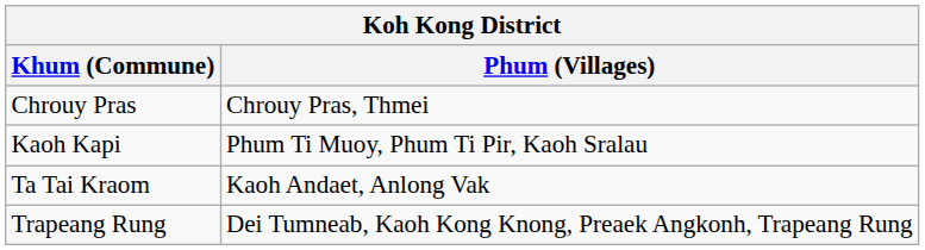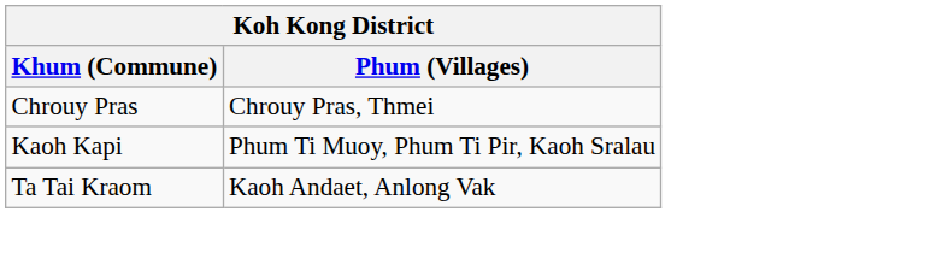 <table class="wikitable">
 <tr>
 <th colspan="2">Koh Kong District</th>
 </tr>
 <tr>
 <th><a href='#'>Khum</a> (Commune)</th>
 <th><a href='#'>Phum</a> (Villages)</th>
 </tr>
 <tr>
 <td>Chrouy Pras</td>
 <td>Chrouy Pras, Thmei</td>
 </tr>
 <tr>
 <td>Kaoh Kapi</td>
 <td>Phum Ti Muoy, Phum Ti Pir, Kaoh Sralau</td>
 </tr>
 <tr>
 <td>Ta Tai Kraom</td>
 <td>Kaoh Andaet, Anlong Vak</td>
 </tr>
-<tr>
-<td>Trapeang Rung</td>
-<td>Dei Tumneab, Kaoh Kong Knong, Preaek Angkonh, Trapeang Rung</td>
-</tr>
 </table>
